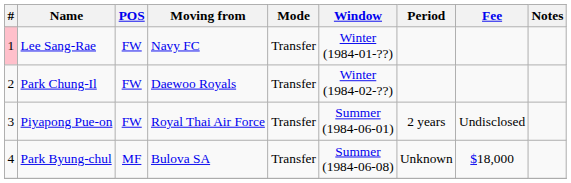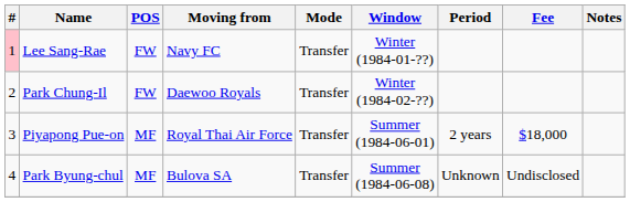 <table class="wikitable sortable" style="text-align: center; font-size:90%;">
 <tr>
 <th>#</th>
 <th>Name</th>
 <th><a href='#'>POS</a></th>
 <th>Moving from</th>
 <th>Mode</th>
 <th><a href='#'>Window</a></th>
 <th>Period</th>
 <th><a href='#'>Fee</a></th>
 <th>Notes</th>
 </tr>
 <tr>
 <td style="background: pink;">1</td>
 <td align=left> <a href='#'>Lee Sang-Rae</a></td>
 <td><a href='#'>FW</a></td>
 <td align=left> <a href='#'>Navy FC</a></td>
 <td>Transfer</td>
 <td><a href='#'>Winter</a><br>(1984-01-??)</td>
 <td></td>
 <td></td>
 <td></td>
 </tr>
 <tr>
 <td>2</td>
 <td align=left> <a href='#'>Park Chung-Il</a></td>
 <td><a href='#'>FW</a></td>
 <td align=left> <a href='#'>Daewoo Royals</a></td>
 <td>Transfer</td>
 <td><a href='#'>Winter</a><br>(1984-02-??)</td>
 <td></td>
 <td></td>
 <td></td>
 </tr>
 <tr>
 <td>3</td>
 <td align=left> <a href='#'>Piyapong Pue-on</a></td>
-<td><a href='#'>FW</a></td>
+<td><a href='#'>MF</a></td>
 <td align=left> <a href='#'>Royal Thai Air Force</a></td>
 <td>Transfer</td>
 <td><a href='#'>Summer</a><br>(1984-06-01)</td>
 <td>2 years</td>
-<td>Undisclosed</td>
+<td><a href='#'>$</a>18,000</td>
 <td></td>
 </tr>
 <tr>
 <td>4</td>
 <td align=left> <a href='#'>Park Byung-chul</a></td>
 <td><a href='#'>MF</a></td>
 <td align=left> <a href='#'>Bulova SA</a></td>
 <td>Transfer</td>
 <td><a href='#'>Summer</a><br>(1984-06-08)</td>
 <td>Unknown</td>
-<td><a href='#'>$</a>18,000</td>
+<td>Undisclosed</td>
 <td></td>
 </tr>
 <tr>
 </tr>
 </table>
